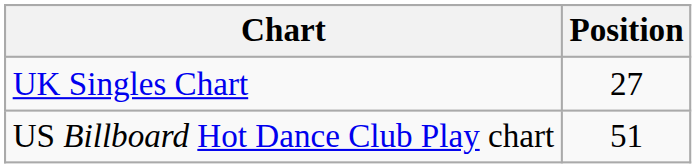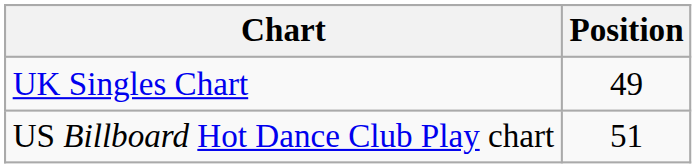 <table class="wikitable sortable">
 <tr>
 <th>Chart</th>
 <th>Position</th>
 </tr>
 <tr>
 <td><a href='#'>UK Singles Chart</a></td>
-<td align="center">27</td>
+<td align="center">49</td>
 </tr>
 <tr>
 <td>US <em>Billboard</em> <a href='#'>Hot Dance Club Play</a> chart</td>
 <td align="center">51</td>
 </tr>
 </table>
